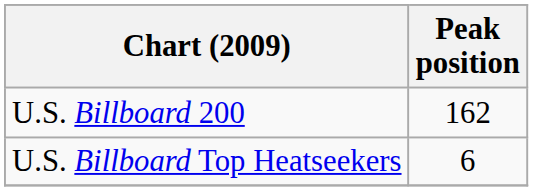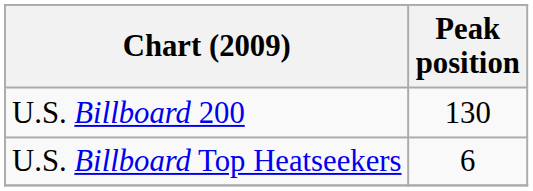 <table class="wikitable">
 <tr>
 <th>Chart (2009)</th>
 <th>Peak<br>position</th>
 </tr>
 <tr>
 <td>U.S. <a href='#'><em>Billboard</em> 200</a></td>
-<td align="center">162</td>
+<td align="center">130</td>
 </tr>
 <tr>
 <td>U.S. <a href='#'><em>Billboard</em> Top Heatseekers</a></td>
 <td align="center">6</td>
 </tr>
 <tr>
 </tr>
 </table>
